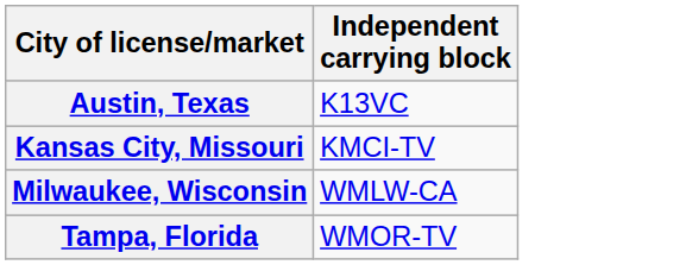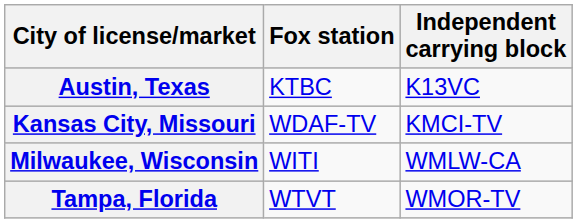 <table class="wikitable plainrowheaders">
 <tr>
 <th scope="col">City of license/market</th>
+<th scope="col">Fox station</th>
 <th scope="col">Independent<br>carrying block</th>
 </tr>
 <tr>
 <th scope="row"><a href='#'>Austin, Texas</a></th>
+<td><a href='#'>KTBC</a></td>
 <td><a href='#'>K13VC</a></td>
 </tr>
 <tr>
 <th scope="row"><a href='#'>Kansas City, Missouri</a></th>
+<td><a href='#'>WDAF-TV</a></td>
 <td><a href='#'>KMCI-TV</a></td>
 </tr>
 <tr>
 <th scope="row"><a href='#'>Milwaukee, Wisconsin</a></th>
+<td><a href='#'>WITI</a></td>
 <td><a href='#'>WMLW-CA</a></td>
 </tr>
 <tr>
 <th scope="row"><a href='#'>Tampa, Florida</a></th>
+<td><a href='#'>WTVT</a></td>
 <td><a href='#'>WMOR-TV</a></td>
 </tr>
 </table>
